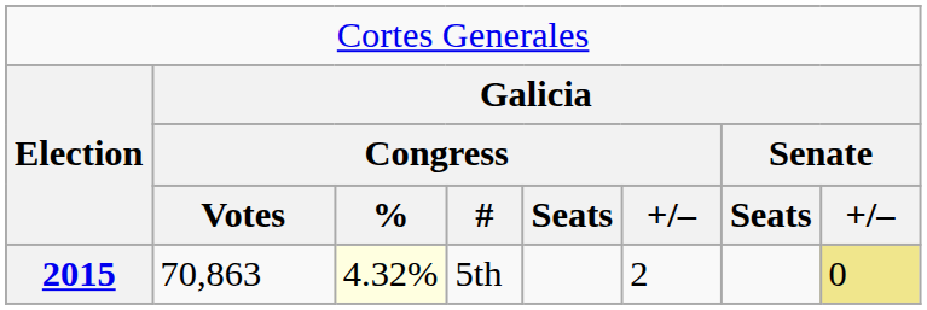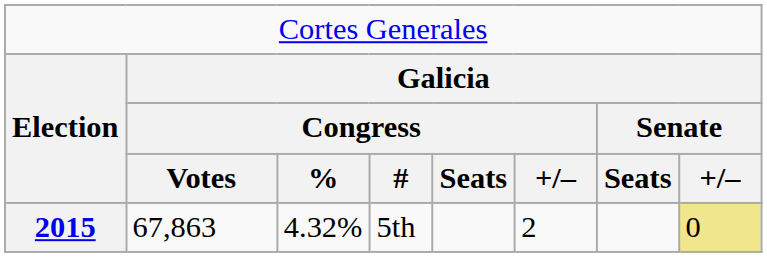 <table class="wikitable" style="font-size:97%; text-align:left;">
 <tr>
 <td colspan="8" align="center"><a href='#'>Cortes Generales</a></td>
 </tr>
 <tr>
 <th rowspan="3">Election</th>
 <th colspan="7">Galicia</th>
 </tr>
 <tr>
 <th colspan="5">Congress</th>
 <th colspan="2">Senate</th>
 </tr>
 <tr>
 <th width="70">Votes</th>
 <th width="35">%</th>
 <th width="25">#</th>
 <th>Seats</th>
 <th width="35">+/–</th>
 <th>Seats</th>
 <th width="35">+/–</th>
 </tr>
 <tr>
 <th><a href='#'>2015</a></th>
-<td>70,863</td>
-<td style="background: lightyellow;">4.32%</td>
+<td>67,863</td>
+<td>4.32%</td>
 <td>5th</td>
 <td></td>
 <td>2</td>
 <td></td>
 <td style="background: khaki;">0</td>
 </tr>
 </table>
